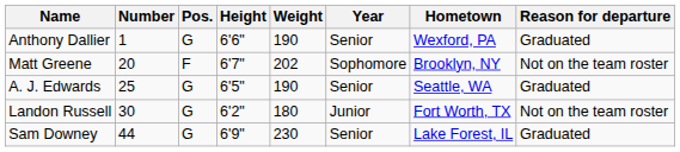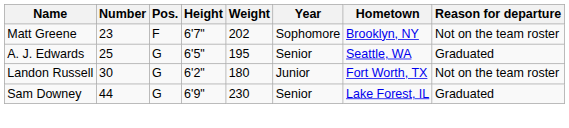 <table class="wikitable sortable" border="1">
 <tr>
 <th>Name</th>
 <th>Number</th>
 <th>Pos.</th>
 <th>Height</th>
 <th>Weight</th>
 <th>Year</th>
 <th>Hometown</th>
 <th class="unsortable">Reason for departure</th>
 </tr>
 <tr>
-<td>Anthony Dallier</td>
-<td>1</td>
-<td>G</td>
-<td>6'6"</td>
-<td>190</td>
-<td>Senior</td>
-<td><a href='#'>Wexford, PA</a></td>
-<td>Graduated</td>
-</tr>
-<tr>
 <td>Matt Greene</td>
-<td>20</td>
+<td>23</td>
 <td>F</td>
 <td>6'7"</td>
 <td>202</td>
 <td>Sophomore</td>
 <td><a href='#'>Brooklyn, NY</a></td>
 <td>Not on the team roster</td>
 </tr>
 <tr>
 <td>A. J. Edwards</td>
 <td>25</td>
 <td>G</td>
 <td>6'5"</td>
-<td>190</td>
+<td>195</td>
 <td>Senior</td>
 <td><a href='#'>Seattle, WA</a></td>
 <td>Graduated</td>
 </tr>
 <tr>
 <td>Landon Russell</td>
 <td>30</td>
 <td>G</td>
 <td>6'2"</td>
 <td>180</td>
 <td>Junior</td>
 <td><a href='#'>Fort Worth, TX</a></td>
 <td>Not on the team roster</td>
 </tr>
 <tr>
 <td>Sam Downey</td>
 <td>44</td>
 <td>G</td>
 <td>6'9"</td>
 <td>230</td>
 <td>Senior</td>
 <td><a href='#'>Lake Forest, IL</a></td>
 <td>Graduated</td>
 </tr>
 </table>
